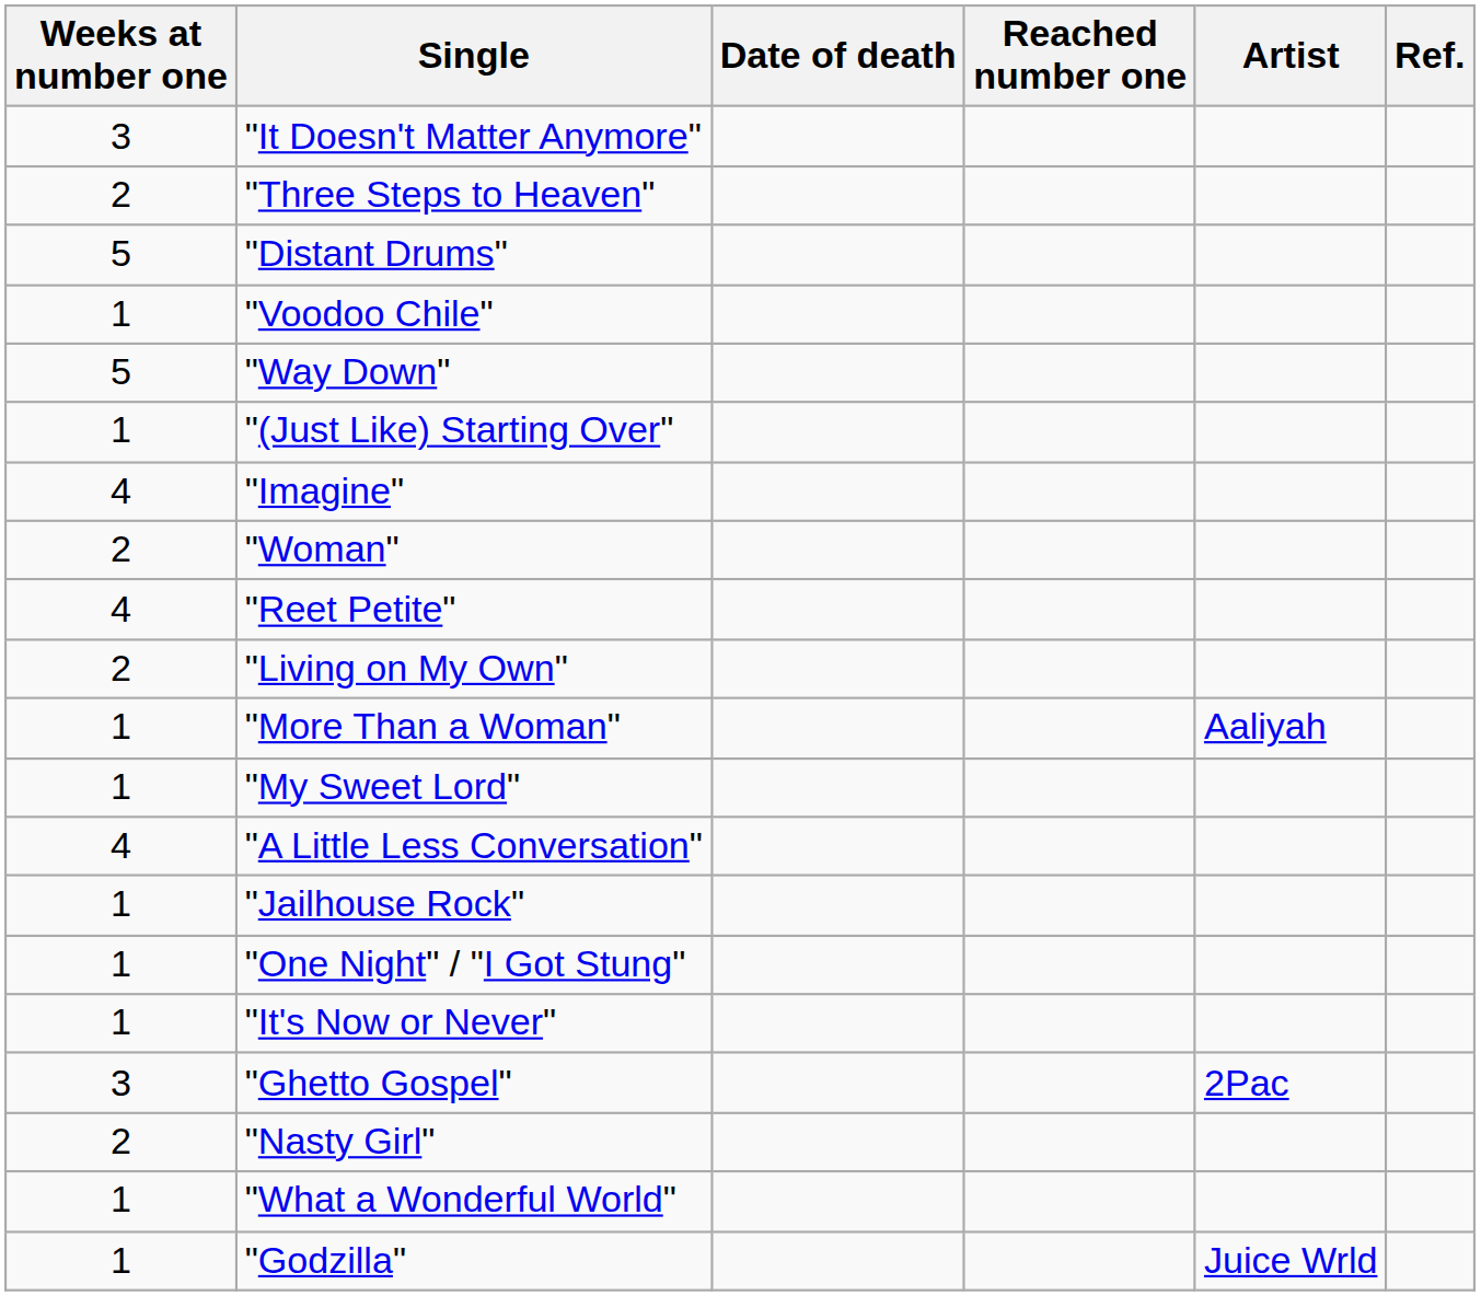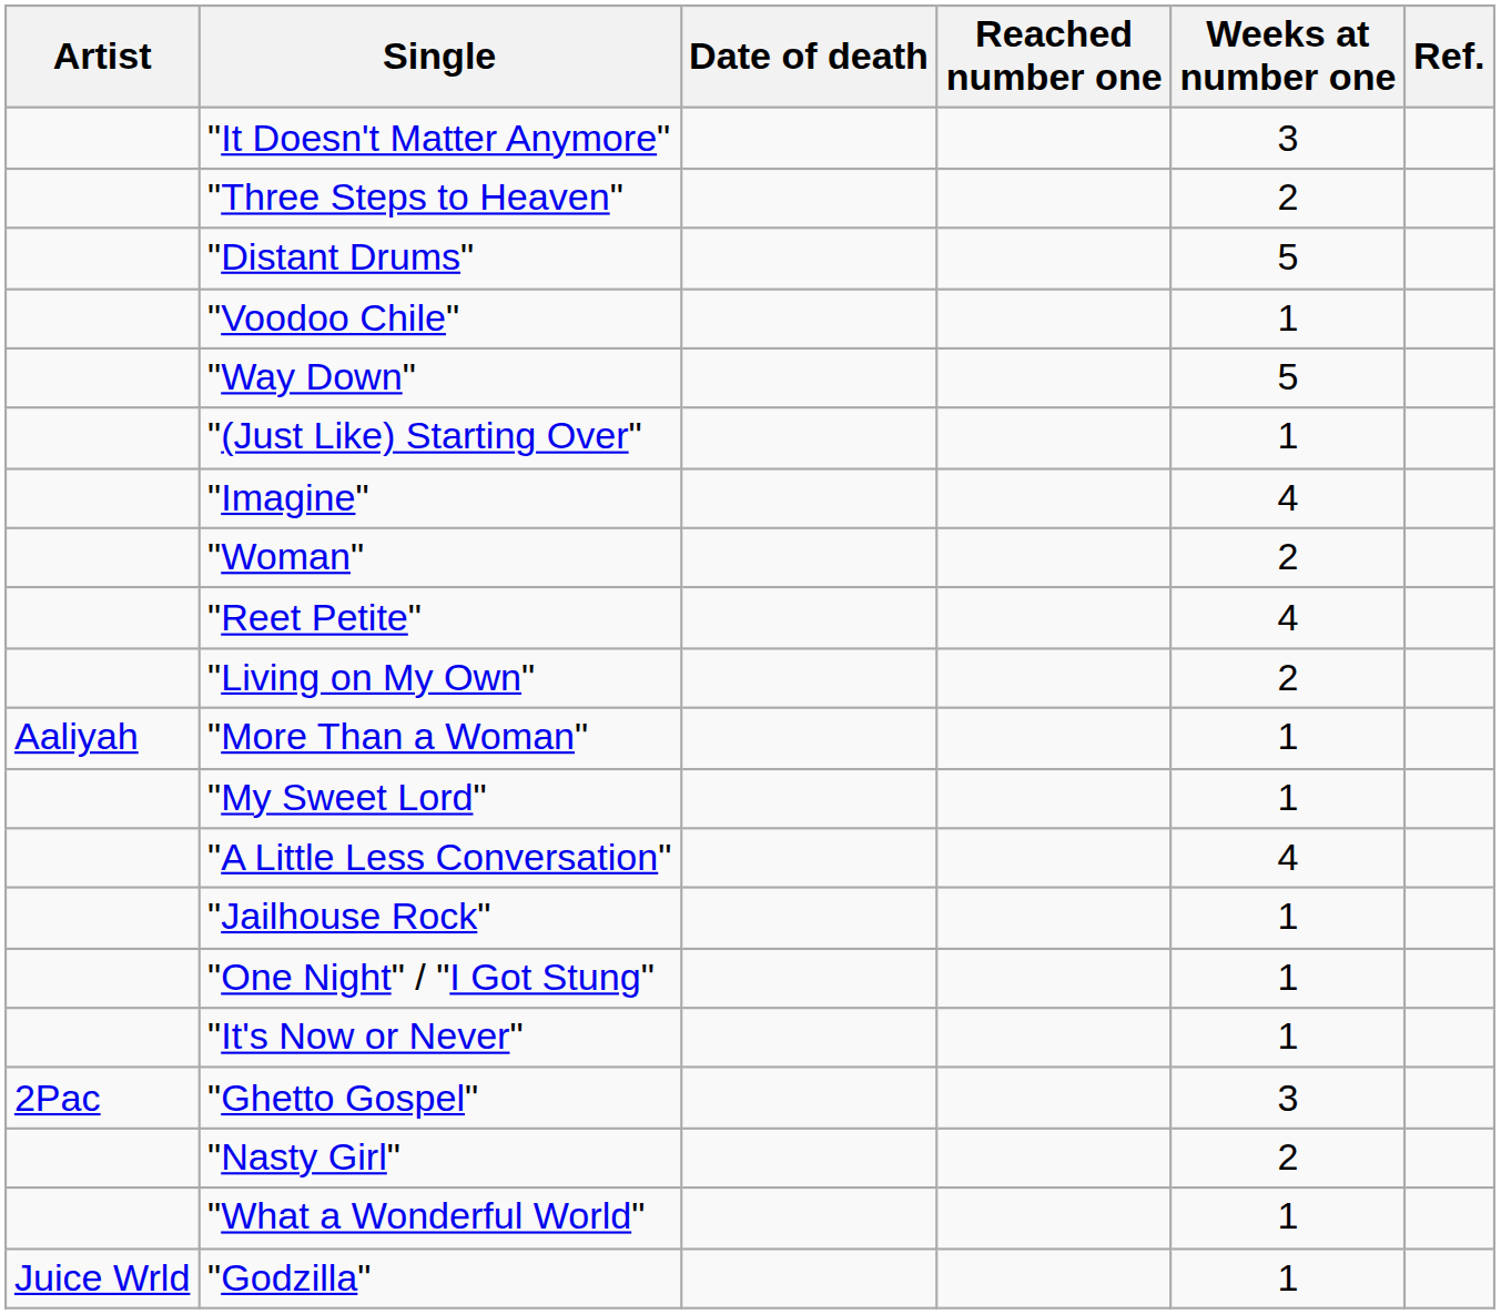 <table class="sortable wikitable">
 <tr>
-<th>Weeks at<br>number one</th>
+<th>Artist</th>
 <th scope=col>Single</th>
 <th>Date of death</th>
 <th>Reached<br>number one</th>
-<th>Artist</th>
+<th>Weeks at<br>number one</th>
 <th class=unsortable>Ref.</th>
 </tr>
 <tr>
-<td align="center">3</td>
+<td></td>
 <td>"<a href='#'>It Doesn't Matter Anymore</a>"</td>
 <td></td>
 <td></td>
-<td></td>
+<td align="center">3</td>
 <td align=center></td>
 </tr>
 <tr>
-<td align="center">2</td>
+<td></td>
 <td>"<a href='#'>Three Steps to Heaven</a>"</td>
 <td></td>
 <td></td>
-<td></td>
+<td align="center">2</td>
 <td align=center></td>
 </tr>
 <tr>
-<td align="center">5</td>
+<td></td>
 <td>"<a href='#'>Distant Drums</a>"</td>
 <td></td>
 <td></td>
-<td></td>
+<td align="center">5</td>
 <td align=center></td>
 </tr>
 <tr>
-<td align="center">1</td>
+<td></td>
 <td>"<a href='#'>Voodoo Chile</a>"</td>
 <td></td>
 <td></td>
-<td></td>
+<td align="center">1</td>
 <td align=center></td>
 </tr>
 <tr>
-<td align="center">5</td>
+<td></td>
 <td>"<a href='#'>Way Down</a>"</td>
 <td></td>
 <td></td>
-<td></td>
+<td align="center">5</td>
 <td align=center></td>
 </tr>
 <tr>
-<td align="center">1</td>
+<td></td>
 <td>"<a href='#'>(Just Like) Starting Over</a>"</td>
 <td></td>
 <td></td>
-<td></td>
+<td align="center">1</td>
 <td align=center></td>
 </tr>
 <tr>
-<td align="center">4</td>
+<td></td>
 <td>"<a href='#'>Imagine</a>"</td>
 <td></td>
 <td></td>
-<td></td>
+<td align="center">4</td>
 <td align=center></td>
 </tr>
 <tr>
-<td align="center">2</td>
+<td></td>
 <td>"<a href='#'>Woman</a>"</td>
 <td></td>
 <td></td>
-<td></td>
+<td align="center">2</td>
 <td align=center></td>
 </tr>
 <tr>
-<td align="center">4</td>
+<td></td>
 <td>"<a href='#'>Reet Petite</a>"</td>
 <td></td>
 <td></td>
-<td></td>
+<td align="center">4</td>
 <td align=center></td>
 </tr>
 <tr>
-<td align="center">2</td>
+<td></td>
 <td>"<a href='#'>Living on My Own</a>"</td>
 <td></td>
 <td></td>
-<td></td>
+<td align="center">2</td>
 <td align=center></td>
 </tr>
 <tr>
-<td align="center">1</td>
+<td><a href='#'>Aaliyah</a></td>
 <td>"<a href='#'>More Than a Woman</a>"</td>
 <td></td>
 <td></td>
-<td><a href='#'>Aaliyah</a></td>
+<td align="center">1</td>
 <td align=center></td>
 </tr>
 <tr>
-<td align="center">1</td>
+<td></td>
 <td>"<a href='#'>My Sweet Lord</a>"</td>
 <td></td>
 <td></td>
-<td></td>
+<td align="center">1</td>
 <td align=center></td>
 </tr>
 <tr>
-<td align="center">4</td>
+<td></td>
 <td>"<a href='#'>A Little Less Conversation</a>"</td>
 <td></td>
 <td></td>
-<td></td>
+<td align="center">4</td>
 <td align=center></td>
 </tr>
 <tr>
-<td align="center">1</td>
+<td></td>
 <td>"<a href='#'>Jailhouse Rock</a>"</td>
 <td></td>
 <td></td>
-<td></td>
+<td align="center">1</td>
 <td align=center></td>
 </tr>
 <tr>
-<td align="center">1</td>
+<td></td>
 <td>"<a href='#'>One Night</a>" / "<a href='#'>I Got Stung</a>"</td>
 <td></td>
 <td></td>
-<td></td>
+<td align="center">1</td>
 <td align=center></td>
 </tr>
 <tr>
-<td align="center">1</td>
+<td></td>
 <td>"<a href='#'>It's Now or Never</a>"</td>
 <td></td>
 <td></td>
-<td></td>
+<td align="center">1</td>
 <td align=center></td>
 </tr>
 <tr>
-<td align="center">3</td>
+<td><a href='#'>2Pac</a></td>
 <td>"<a href='#'>Ghetto Gospel</a>"</td>
 <td></td>
 <td></td>
-<td><a href='#'>2Pac</a></td>
+<td align="center">3</td>
 <td align=center></td>
 </tr>
 <tr>
-<td align="center">2</td>
+<td></td>
 <td>"<a href='#'>Nasty Girl</a>"</td>
 <td></td>
 <td></td>
-<td></td>
+<td align="center">2</td>
 <td align=center></td>
 </tr>
 <tr>
-<td align="center">1</td>
+<td></td>
 <td>"<a href='#'>What a Wonderful World</a>"</td>
 <td></td>
 <td></td>
-<td></td>
+<td align="center">1</td>
 <td align=center></td>
 </tr>
 <tr>
-<td align="center">1</td>
+<td><a href='#'>Juice Wrld</a></td>
 <td>"<a href='#'>Godzilla</a>"</td>
 <td></td>
 <td></td>
-<td><a href='#'>Juice Wrld</a></td>
+<td align="center">1</td>
 <td align=center></td>
 </tr>
 </table>
